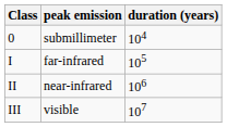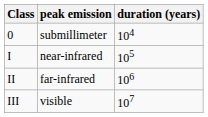 <table class="wikitable">
 <tr>
 <th>Class</th>
 <th>peak emission</th>
 <th>duration (years)</th>
 </tr>
 <tr>
 <td>0</td>
 <td>submillimeter</td>
 <td>10<sup>4</sup></td>
 </tr>
 <tr>
 <td>I</td>
-<td>far-infrared</td>
+<td>near-infrared</td>
 <td>10<sup>5</sup></td>
 </tr>
 <tr>
 <td>II</td>
-<td>near-infrared</td>
+<td>far-infrared</td>
 <td>10<sup>6</sup></td>
 </tr>
 <tr>
 <td>III</td>
 <td>visible</td>
 <td>10<sup>7</sup></td>
 </tr>
 </table>
